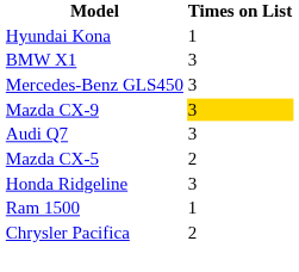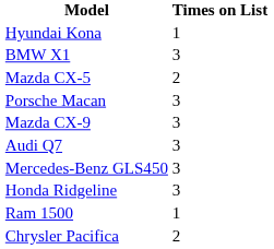 <table>
 <tr>
 <th>Model</th>
 <th>Times on List</th>
 </tr>
 <tr>
 <td><a href='#'>Hyundai Kona</a></td>
 <td>1</td>
 </tr>
 <tr>
 <td><a href='#'>BMW X1</a></td>
 <td>3</td>
 </tr>
 <tr>
-<td><a href='#'>Mercedes-Benz GLS450</a></td>
+<td><a href='#'>Mazda CX-5</a></td>
+<td>2</td>
+</tr>
+<tr>
+<td><a href='#'>Porsche Macan</a></td>
 <td>3</td>
 </tr>
 <tr>
 <td><a href='#'>Mazda CX-9</a></td>
-<td style="background: gold;">3</td>
+<td>3</td>
 </tr>
 <tr>
 <td><a href='#'>Audi Q7</a></td>
 <td>3</td>
 </tr>
 <tr>
-<td><a href='#'>Mazda CX-5</a></td>
-<td>2</td>
+<td><a href='#'>Mercedes-Benz GLS450</a></td>
+<td>3</td>
 </tr>
 <tr>
 <td><a href='#'>Honda Ridgeline</a></td>
 <td>3</td>
 </tr>
 <tr>
 <td><a href='#'>Ram 1500</a></td>
 <td>1</td>
 </tr>
 <tr>
 <td><a href='#'>Chrysler Pacifica</a></td>
 <td>2</td>
 </tr>
 </table>
